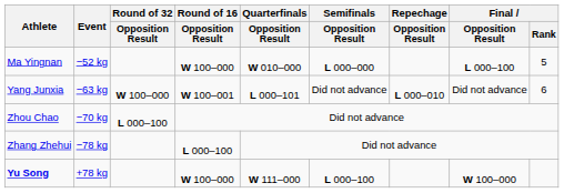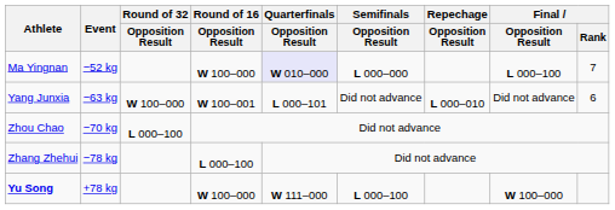 <table class="wikitable" style="font-size:90%">
 <tr>
 <th rowspan="2">Athlete</th>
 <th rowspan="2">Event</th>
 <th>Round of 32</th>
 <th>Round of 16</th>
 <th>Quarterfinals</th>
 <th>Semifinals</th>
 <th>Repechage</th>
 <th colspan=2>Final / </th>
 </tr>
 <tr style="font-size:95%">
 <th>Opposition<br>Result</th>
 <th>Opposition<br>Result</th>
 <th>Opposition<br>Result</th>
 <th>Opposition<br>Result</th>
 <th>Opposition<br>Result</th>
 <th>Opposition<br>Result</th>
 <th>Rank</th>
 </tr>
 <tr align=center>
 <td align=left><a href='#'>Ma Yingnan</a></td>
 <td align=left><a href='#'>−52 kg</a></td>
 <td></td>
 <td><br><strong>W</strong> 100–000</td>
-<td><br><strong>W</strong> 010–000</td>
+<td style="background: lavender;"><br><strong>W</strong> 010–000</td>
 <td><br><strong>L</strong> 000–000 </td>
 <td></td>
 <td><br><strong>L</strong> 000–100</td>
-<td>5</td>
+<td>7</td>
 </tr>
 <tr align=center>
 <td align=left><a href='#'>Yang Junxia</a></td>
 <td align=left><a href='#'>−63 kg</a></td>
 <td><br><strong>W</strong> 100–000</td>
 <td><br><strong>W</strong> 100–001</td>
 <td><br><strong>L</strong> 000–101</td>
 <td>Did not advance</td>
 <td><br><strong>L</strong> 000–010</td>
 <td>Did not advance</td>
 <td>6</td>
 </tr>
 <tr align=center>
 <td align=left><a href='#'>Zhou Chao</a></td>
 <td align=left><a href='#'>−70 kg</a></td>
 <td><br><strong>L</strong> 000–100</td>
 <td colspan=6>Did not advance</td>
 </tr>
 <tr align=center>
 <td align=left><a href='#'>Zhang Zhehui</a></td>
 <td align=left><a href='#'>−78 kg</a></td>
 <td></td>
 <td><br><strong>L</strong> 000–100</td>
 <td colspan=5>Did not advance</td>
 </tr>
 <tr align=center>
 <td align=left><strong><a href='#'>Yu Song</a></strong></td>
 <td align=left><a href='#'>+78 kg</a></td>
 <td></td>
 <td><br><strong>W</strong> 100–000</td>
 <td><br><strong>W</strong> 111–000</td>
 <td><br><strong>L</strong> 000–100</td>
 <td></td>
 <td><br><strong>W</strong> 100–000</td>
 <td></td>
 </tr>
 </table>
